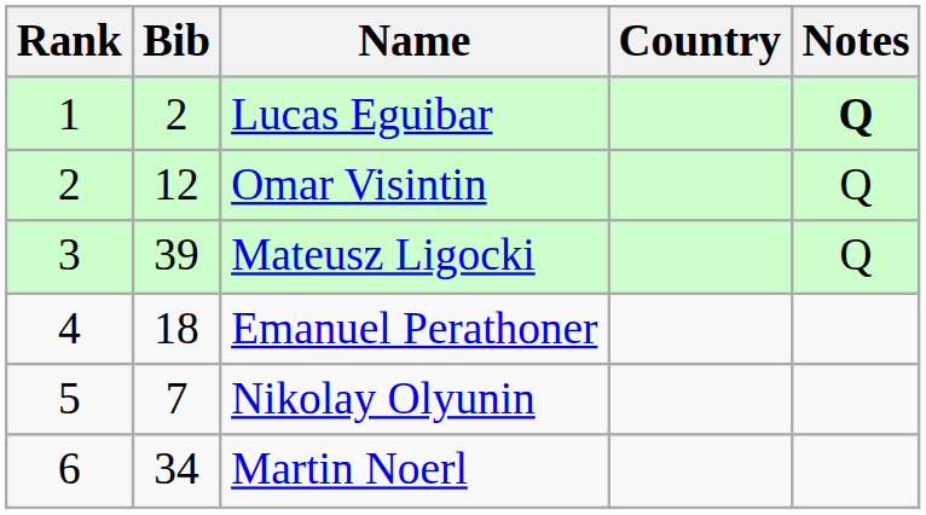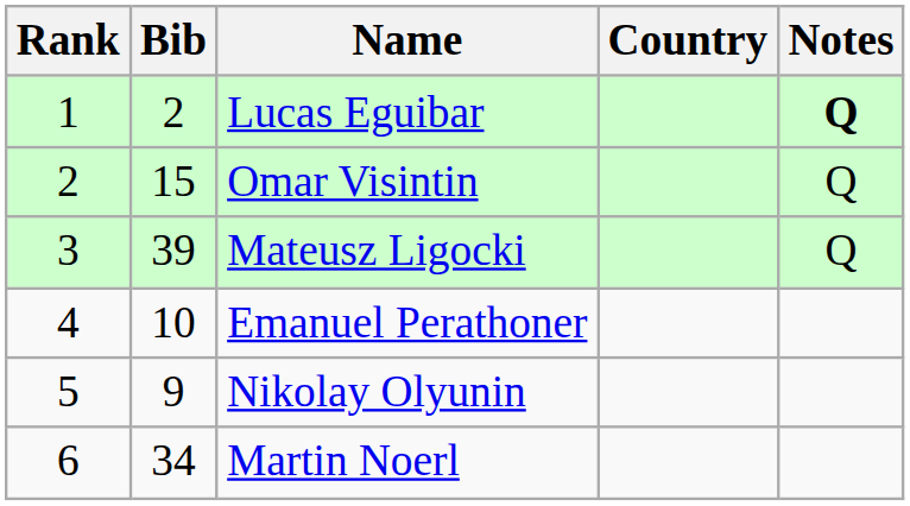 <table class="wikitable" style="text-align:center;">
 <tr>
 <th>Rank</th>
 <th>Bib</th>
 <th>Name</th>
 <th>Country</th>
 <th>Notes</th>
 </tr>
 <tr bgcolor="#ccffcc">
 <td>1</td>
 <td>2</td>
 <td align=left><a href='#'>Lucas Eguibar</a></td>
 <td align=left></td>
 <td><strong>Q</strong></td>
 </tr>
 <tr bgcolor="#ccffcc">
 <td>2</td>
-<td>12</td>
+<td>15</td>
 <td align=left><a href='#'>Omar Visintin</a></td>
 <td align=left></td>
 <td>Q</td>
 </tr>
 <tr bgcolor="#ccffcc">
 <td>3</td>
 <td>39</td>
 <td align=left><a href='#'>Mateusz Ligocki</a></td>
 <td align=left></td>
 <td>Q</td>
 </tr>
 <tr>
 <td>4</td>
-<td>18</td>
+<td>10</td>
 <td align=left><a href='#'>Emanuel Perathoner</a></td>
 <td align=left></td>
 <td></td>
 </tr>
 <tr>
 <td>5</td>
-<td>7</td>
+<td>9</td>
 <td align=left><a href='#'>Nikolay Olyunin</a></td>
 <td align=left></td>
 <td></td>
 </tr>
 <tr>
 <td>6</td>
 <td>34</td>
 <td align=left><a href='#'>Martin Noerl</a></td>
 <td align=left></td>
 <td></td>
 </tr>
 </table>
